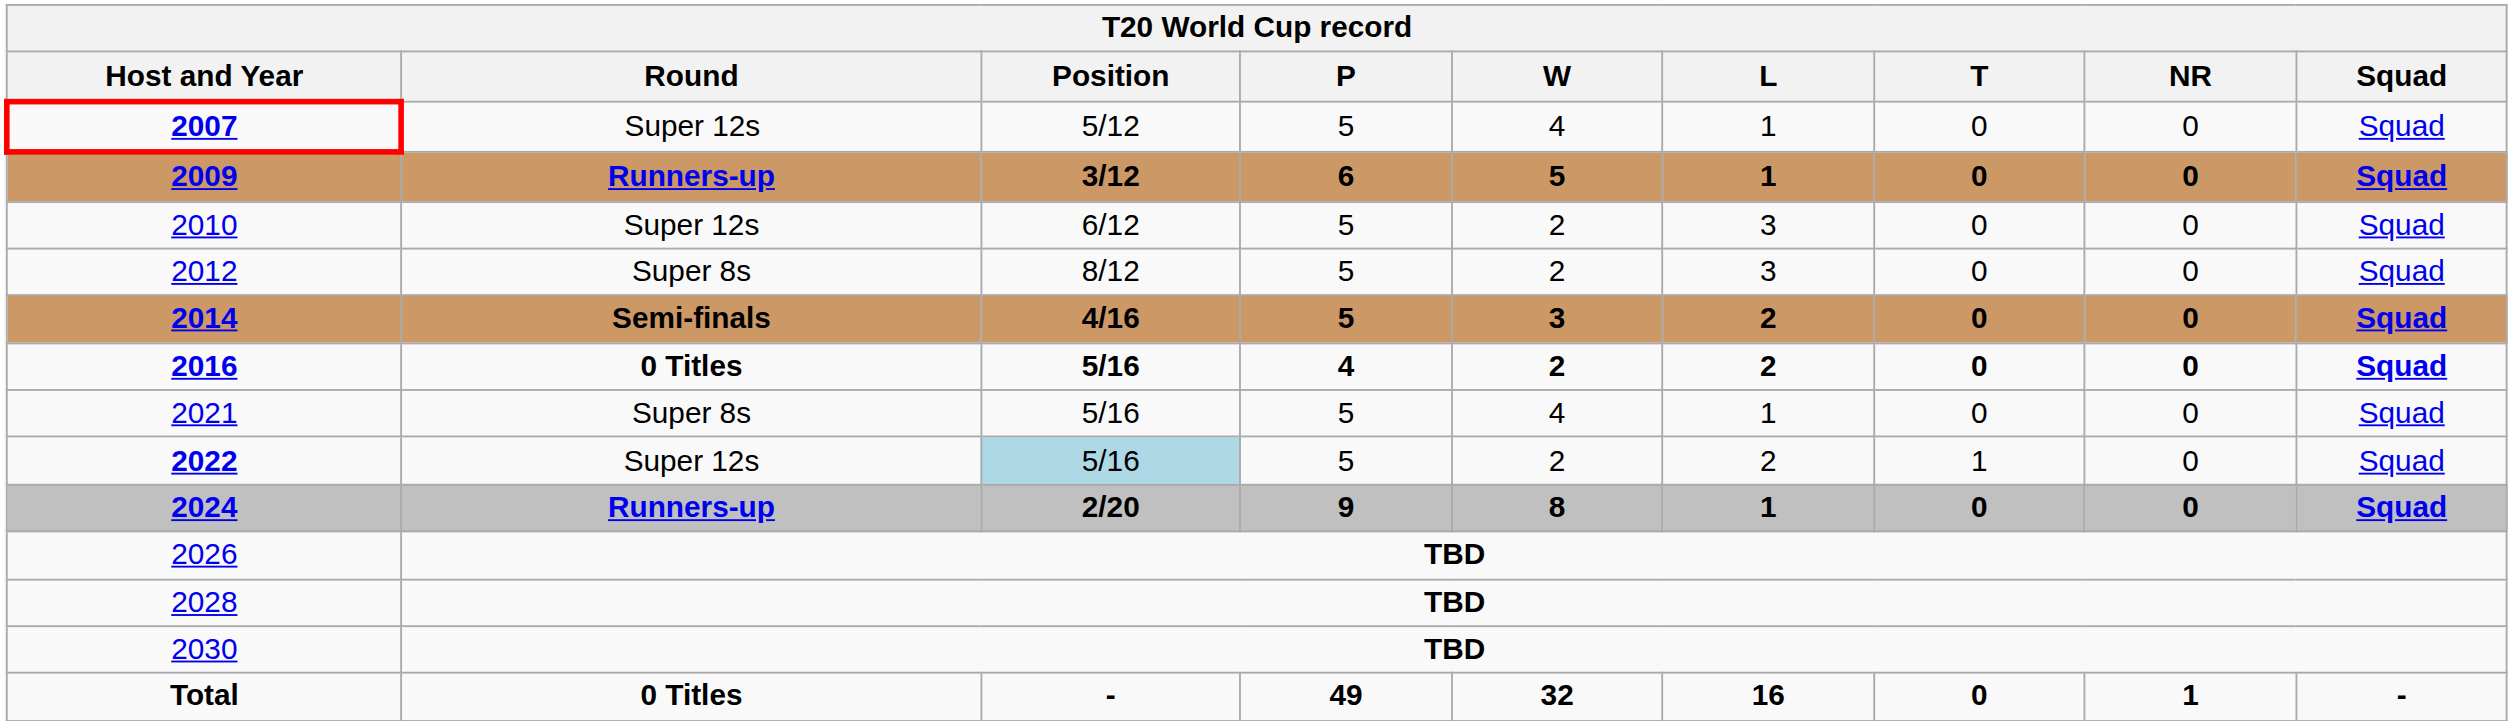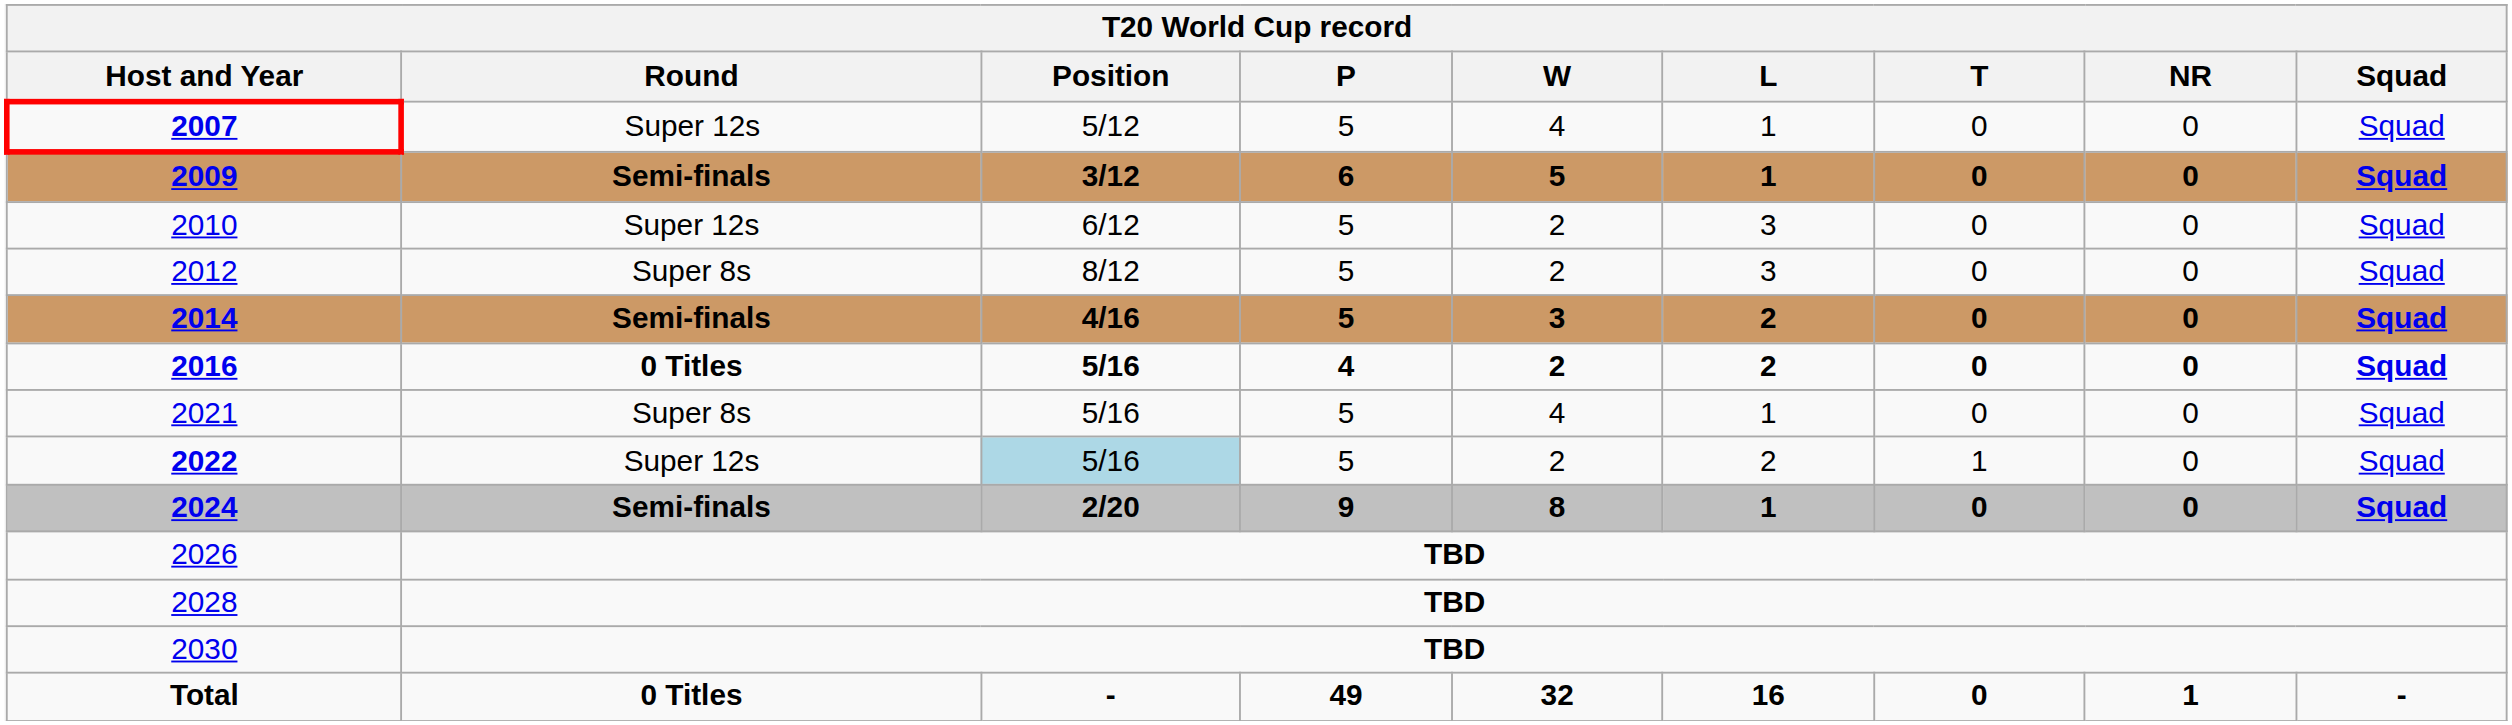 <table class="wikitable" style="text-align: center; width:85%">
 <tr>
 <th colspan=9>T20 World Cup record</th>
 </tr>
 <tr>
 <th width=100>Host and Year</th>
 <th width=150>Round</th>
 <th width=50>Position</th>
 <th width=50>P</th>
 <th width=50>W</th>
 <th width=50>L</th>
 <th width=50>T</th>
 <th width=50>NR</th>
 <th width=50>Squad</th>
 </tr>
 <tr>
 <td style="border: 3px solid red"> <strong><a href='#'>2007</a></strong></td>
 <td>Super 12s</td>
 <td>5/12</td>
 <td>5</td>
 <td>4</td>
 <td>1</td>
 <td>0</td>
 <td>0</td>
 <td><a href='#'>Squad</a></td>
 </tr>
 <tr bgcolor="cc9966">
 <td> <strong><a href='#'>2009</a></strong></td>
-<td><a href='#'><strong>Runners-up</strong></a></td>
+<td><strong>Semi-finals</strong></td>
 <td><strong>3/12</strong></td>
 <td><strong>6</strong></td>
 <td><strong>5</strong></td>
 <td><strong>1</strong></td>
 <td><strong>0</strong></td>
 <td><strong>0</strong></td>
 <td><strong><a href='#'>Squad</a></strong></td>
 </tr>
 <tr>
 <td> <a href='#'>2010</a></td>
 <td>Super 12s</td>
 <td>6/12</td>
 <td>5</td>
 <td>2</td>
 <td>3</td>
 <td>0</td>
 <td>0</td>
 <td><a href='#'>Squad</a></td>
 </tr>
 <tr>
 <td> <a href='#'>2012</a></td>
 <td>Super 8s</td>
 <td>8/12</td>
 <td>5</td>
 <td>2</td>
 <td>3</td>
 <td>0</td>
 <td>0</td>
 <td><a href='#'>Squad</a></td>
 </tr>
 <tr bgcolor="cc9966">
 <td> <strong><a href='#'>2014</a></strong></td>
 <td><strong>Semi-finals</strong></td>
 <td><strong>4/16</strong></td>
 <td><strong>5</strong></td>
 <td><strong>3</strong></td>
 <td><strong>2</strong></td>
 <td><strong>0</strong></td>
 <td><strong>0</strong></td>
 <td><strong><a href='#'>Squad</a></strong></td>
 </tr>
 <tr>
 <td> <strong><a href='#'>2016</a></strong></td>
 <td><strong>0 Titles</strong></td>
 <td><strong>5/16</strong></td>
 <td><strong>4</strong></td>
 <td><strong>2</strong></td>
 <td><strong>2</strong></td>
 <td><strong>0</strong></td>
 <td><strong>0</strong></td>
 <td><strong><a href='#'>Squad</a></strong></td>
 </tr>
 <tr>
 <td>  <a href='#'>2021</a></td>
 <td>Super 8s</td>
 <td>5/16</td>
 <td>5</td>
 <td>4</td>
 <td>1</td>
 <td>0</td>
 <td>0</td>
 <td><a href='#'>Squad</a></td>
 </tr>
 <tr>
 <td> <strong><a href='#'>2022</a></strong></td>
 <td>Super 12s</td>
 <td style="background: lightblue;">5/16</td>
 <td>5</td>
 <td>2</td>
 <td>2</td>
 <td>1</td>
 <td>0</td>
 <td><a href='#'>Squad</a></td>
 </tr>
 <tr style="background:silver;">
 <td>  <strong><a href='#'>2024</a></strong></td>
-<td><a href='#'><strong>Runners-up</strong></a></td>
+<td><strong>Semi-finals</strong></td>
 <td><strong>2/20</strong></td>
 <td><strong>9</strong></td>
 <td><strong>8</strong></td>
 <td><strong>1</strong></td>
 <td><strong>0</strong></td>
 <td><strong>0</strong></td>
 <td><a href='#'><strong>Squad</strong></a></td>
 </tr>
 <tr>
 <td>  <a href='#'>2026</a></td>
 <td colspan=9><strong>TBD</strong></td>
 </tr>
 <tr>
 <td>  <a href='#'>2028</a></td>
 <td colspan=8><strong>TBD</strong></td>
 </tr>
 <tr>
 <td>    <a href='#'>2030</a></td>
 <td colspan=8><strong>TBD</strong></td>
 </tr>
 <tr>
 <td><strong>Total</strong></td>
 <td><strong>0 Titles</strong></td>
 <td><strong>-</strong></td>
 <td><strong>49</strong></td>
 <td><strong>32</strong></td>
 <td><strong>16</strong></td>
 <td><strong>0</strong></td>
 <td><strong>1</strong></td>
 <td><strong>-</strong></td>
 </tr>
 </table>
